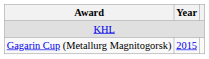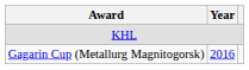 <table class="wikitable">
 <tr>
 <th>Award</th>
 <th>Year</th>
 <th></th>
 </tr>
 <tr ALIGN="center" bgcolor="#e0e0e0">
 <td colspan="3"><a href='#'>KHL</a></td>
 </tr>
 <tr>
 <td><a href='#'>Gagarin Cup</a> (Metallurg Magnitogorsk)</td>
-<td><a href='#'>2015</a></td>
+<td><a href='#'>2016</a></td>
 <td></td>
 </tr>
 </table>
